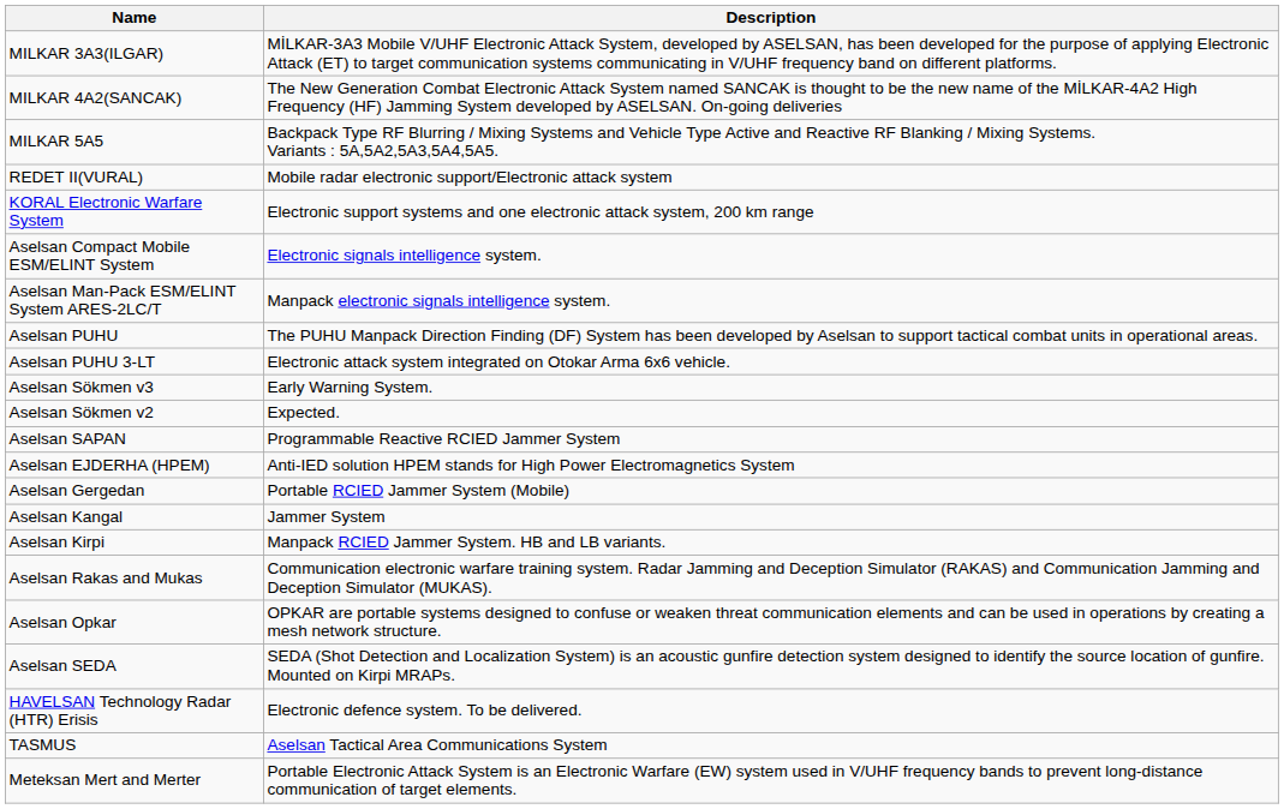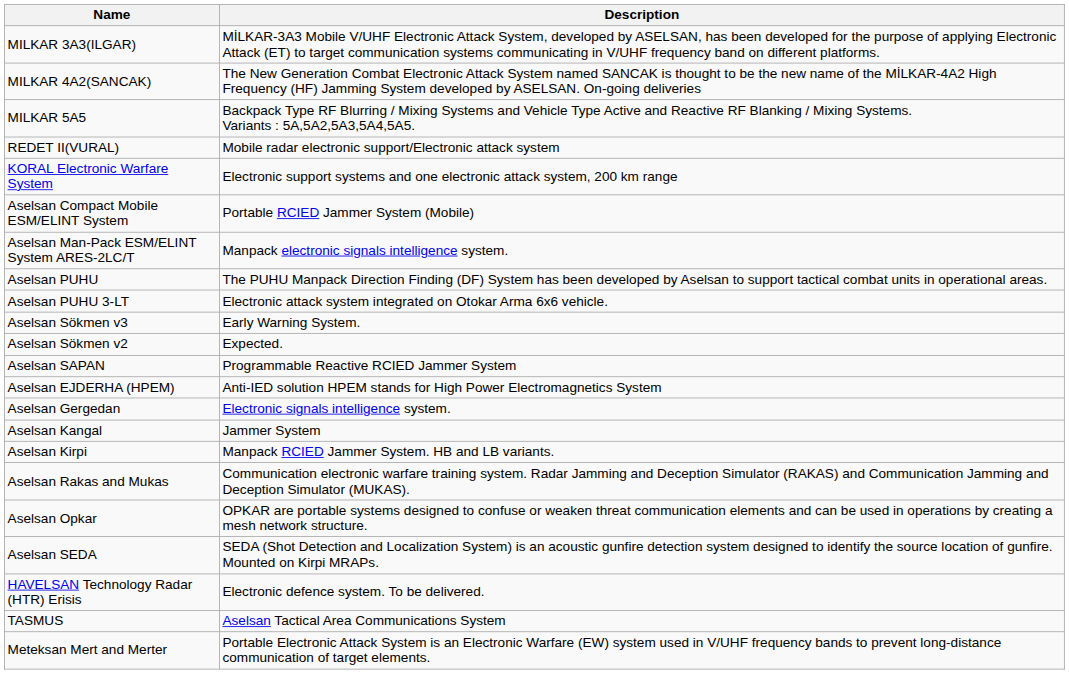 <table class="wikitable">
 <tr>
 <th>Name</th>
 <th>Description</th>
 </tr>
 <tr>
 <td>MILKAR 3A3(ILGAR)</td>
 <td>MİLKAR-3A3 Mobile V/UHF Electronic Attack System, developed by ASELSAN, has been developed for the purpose of applying Electronic Attack (ET) to target communication systems communicating in V/UHF frequency band on different platforms.</td>
 </tr>
 <tr>
 <td>MILKAR 4A2(SANCAK)</td>
 <td>The New Generation Combat Electronic Attack System named SANCAK is thought to be the new name of the MİLKAR-4A2 High Frequency (HF) Jamming System developed by ASELSAN. On-going deliveries</td>
 </tr>
 <tr>
 <td>MILKAR 5A5</td>
 <td>Backpack Type RF Blurring / Mixing Systems and Vehicle Type Active and Reactive RF Blanking / Mixing Systems.<br>Variants : 5A,5A2,5A3,5A4,5A5.</td>
 </tr>
 <tr>
 <td>REDET II(VURAL)</td>
 <td>Mobile radar electronic support/Electronic attack system</td>
 </tr>
 <tr>
 <td><a href='#'>KORAL Electronic Warfare System</a></td>
 <td>Electronic support systems and one electronic attack system, 200 km range</td>
 </tr>
 <tr>
 <td>Aselsan Compact Mobile ESM/ELINT System</td>
-<td><a href='#'>Electronic signals intelligence</a> system.</td>
+<td>Portable <a href='#'>RCIED</a> Jammer System (Mobile)</td>
 </tr>
 <tr>
 <td>Aselsan Man-Pack ESM/ELINT System ARES-2LC/T</td>
 <td>Manpack <a href='#'>electronic signals intelligence</a> system.</td>
 </tr>
 <tr>
 <td>Aselsan PUHU</td>
 <td>The PUHU Manpack Direction Finding (DF) System has been developed by Aselsan to support tactical combat units in operational areas.</td>
 </tr>
 <tr>
 <td>Aselsan PUHU 3-LT</td>
 <td>Electronic attack system integrated on Otokar Arma 6x6 vehicle.</td>
 </tr>
 <tr>
 <td>Aselsan Sökmen v3</td>
 <td>Early Warning System.</td>
 </tr>
 <tr>
 <td>Aselsan Sökmen v2</td>
 <td>Expected.</td>
 </tr>
 <tr>
 <td>Aselsan SAPAN</td>
 <td>Programmable Reactive RCIED Jammer System</td>
 </tr>
 <tr>
 <td>Aselsan EJDERHA (HPEM)</td>
 <td>Anti-IED solution HPEM stands for High Power Electromagnetics System</td>
 </tr>
 <tr>
 <td>Aselsan Gergedan</td>
-<td>Portable <a href='#'>RCIED</a> Jammer System (Mobile)</td>
+<td><a href='#'>Electronic signals intelligence</a> system.</td>
 </tr>
 <tr>
 <td>Aselsan Kangal</td>
 <td>Jammer System</td>
 </tr>
 <tr>
 <td>Aselsan Kirpi</td>
 <td>Manpack <a href='#'>RCIED</a> Jammer System. HB and LB variants.</td>
 </tr>
 <tr>
 <td>Aselsan Rakas and Mukas</td>
 <td>Communication electronic warfare training system. Radar Jamming and Deception Simulator (RAKAS) and Communication Jamming and Deception Simulator (MUKAS).</td>
 </tr>
 <tr>
 <td>Aselsan Opkar</td>
 <td>OPKAR are portable systems designed to confuse or weaken threat communication elements and can be used in operations by creating a mesh network structure.</td>
 </tr>
 <tr>
 <td>Aselsan SEDA</td>
 <td>SEDA (Shot Detection and Localization System) is an acoustic gunfire detection system designed to identify the source location of gunfire. Mounted on Kirpi MRAPs.</td>
 </tr>
 <tr>
 <td><a href='#'>HAVELSAN</a> Technology Radar (HTR) Erisis</td>
 <td>Electronic defence system. To be delivered.</td>
 </tr>
 <tr>
 <td>TASMUS</td>
 <td><a href='#'>Aselsan</a> Tactical Area Communications System</td>
 </tr>
 <tr>
 <td>Meteksan Mert and Merter</td>
 <td>Portable Electronic Attack System is an Electronic Warfare (EW) system used in V/UHF frequency bands to prevent long-distance communication of target elements.</td>
 </tr>
 </table>
